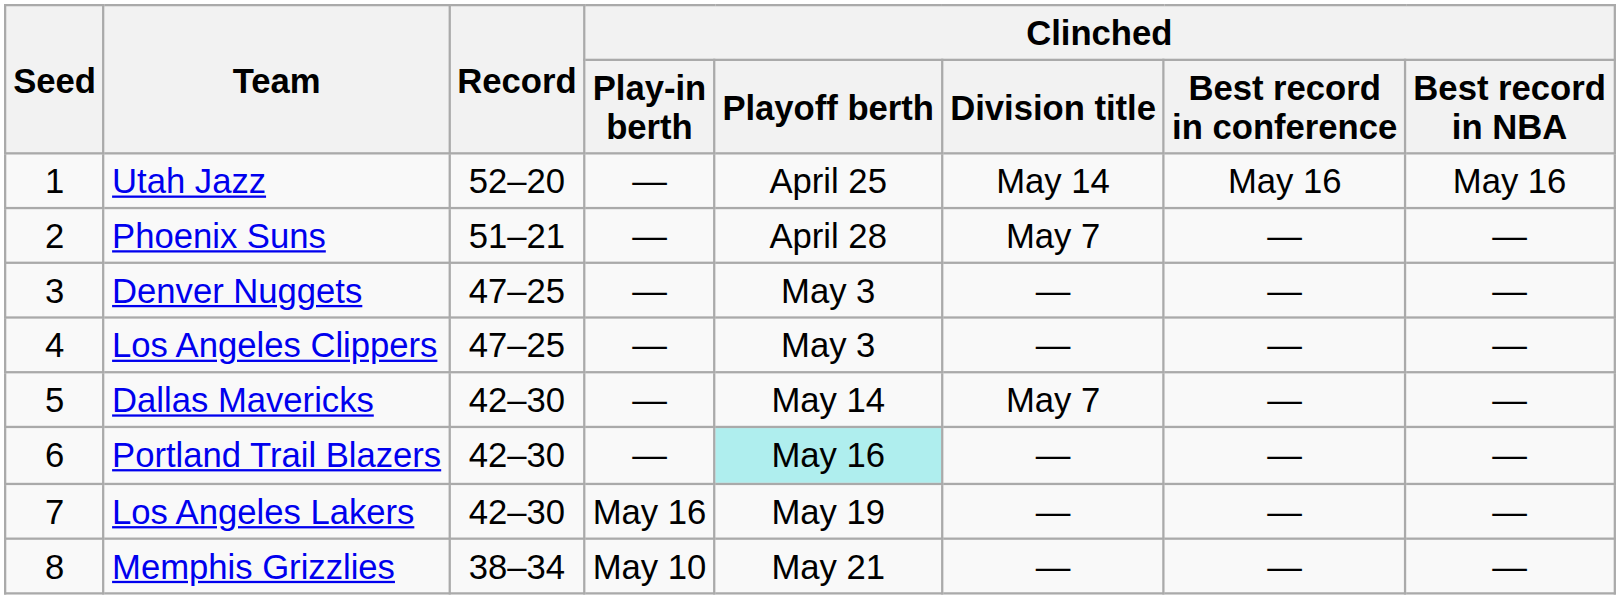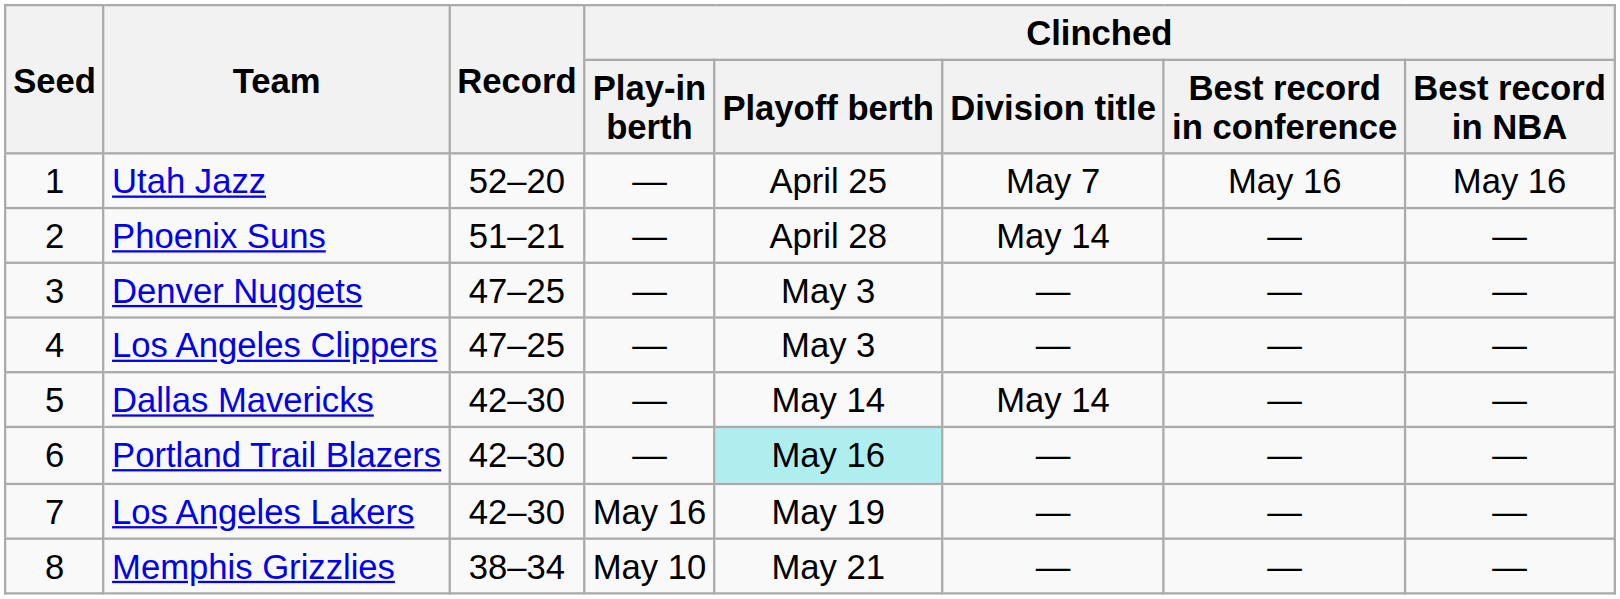 <table class="wikitable"  style="font-size:95%; text-align:center">
 <tr>
 <th rowspan=2>Seed</th>
 <th rowspan=2>Team</th>
 <th rowspan=2>Record</th>
 <th colspan=5>Clinched</th>
 </tr>
 <tr>
 <th>Play-in<br>berth</th>
 <th>Playoff berth</th>
 <th>Division title</th>
 <th>Best record<br>in conference</th>
 <th>Best record<br>in NBA</th>
 </tr>
 <tr>
 <td>1</td>
 <td align=left><a href='#'>Utah Jazz</a></td>
 <td>52–20</td>
 <td>—</td>
 <td>April 25</td>
-<td>May 14</td>
+<td>May 7</td>
 <td>May 16</td>
 <td>May 16</td>
 </tr>
 <tr>
 <td>2</td>
 <td align=left><a href='#'>Phoenix Suns</a></td>
 <td>51–21</td>
 <td>—</td>
 <td>April 28</td>
-<td>May 7</td>
+<td>May 14</td>
 <td>—</td>
 <td>—</td>
 </tr>
 <tr>
 <td>3</td>
 <td align=left><a href='#'>Denver Nuggets</a></td>
 <td>47–25</td>
 <td>—</td>
 <td>May 3</td>
 <td>—</td>
 <td>—</td>
 <td>—</td>
 </tr>
 <tr>
 <td>4</td>
 <td align=left><a href='#'>Los Angeles Clippers</a></td>
 <td>47–25</td>
 <td>—</td>
 <td>May 3</td>
 <td>—</td>
 <td>—</td>
 <td>—</td>
 </tr>
 <tr>
 <td>5</td>
 <td align=left><a href='#'>Dallas Mavericks</a></td>
 <td>42–30</td>
 <td>—</td>
 <td>May 14</td>
-<td>May 7</td>
+<td>May 14</td>
 <td>—</td>
 <td>—</td>
 </tr>
 <tr>
 <td>6</td>
 <td align=left><a href='#'>Portland Trail Blazers</a></td>
 <td>42–30</td>
 <td>—</td>
 <td style="background: paleturquoise;">May 16</td>
 <td>—</td>
 <td>—</td>
 <td>—</td>
 </tr>
 <tr>
 <td>7</td>
 <td align=left><a href='#'>Los Angeles Lakers</a></td>
 <td>42–30</td>
 <td>May 16</td>
 <td>May 19</td>
 <td>—</td>
 <td>—</td>
 <td>—</td>
 </tr>
 <tr>
 <td>8</td>
 <td align=left><a href='#'>Memphis Grizzlies</a></td>
 <td>38–34</td>
 <td>May 10</td>
 <td>May 21</td>
 <td>—</td>
 <td>—</td>
 <td>—</td>
 </tr>
 </table>
